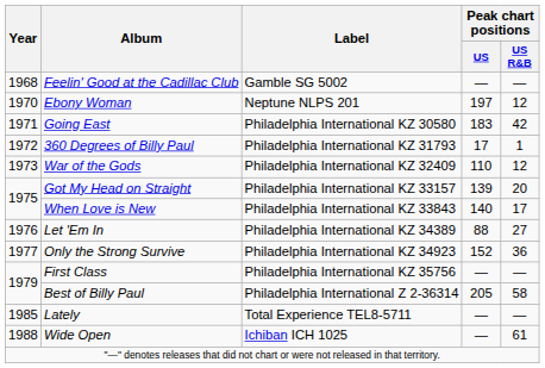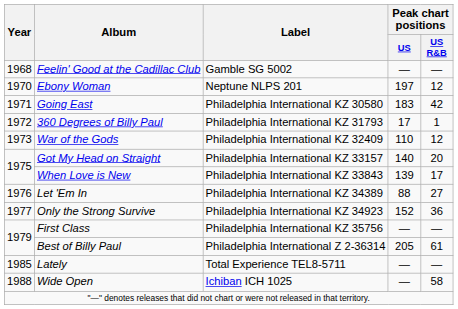 <table class="wikitable" style="text-align:center;">
 <tr>
 <th rowspan="2">Year</th>
 <th rowspan="2">Album</th>
 <th rowspan="2">Label</th>
 <th colspan="2">Peak chart positions</th>
 </tr>
 <tr style="font-size:smaller;">
 <th style="width:40px;"><a href='#'>US</a><br></th>
 <th style="width:40px;"><a href='#'>US<br>R&B</a><br></th>
 </tr>
 <tr>
 <td>1968</td>
 <td style="text-align:left;"><em><a href='#'>Feelin' Good at the Cadillac Club</a></em></td>
 <td style="text-align:left;">Gamble SG 5002</td>
 <td>—</td>
 <td>—</td>
 </tr>
 <tr>
 <td>1970</td>
 <td style="text-align:left;"><em><a href='#'>Ebony Woman</a></em></td>
 <td style="text-align:left;">Neptune NLPS 201</td>
 <td>197</td>
 <td>12</td>
 </tr>
 <tr>
 <td>1971</td>
 <td style="text-align:left;"><em><a href='#'>Going East</a></em></td>
 <td style="text-align:left;">Philadelphia International KZ 30580</td>
 <td>183</td>
 <td>42</td>
 </tr>
 <tr>
 <td>1972</td>
 <td style="text-align:left;"><em><a href='#'>360 Degrees of Billy Paul</a></em></td>
 <td style="text-align:left;">Philadelphia International KZ 31793</td>
 <td>17</td>
 <td>1</td>
 </tr>
 <tr>
 <td>1973</td>
 <td style="text-align:left;"><em><a href='#'>War of the Gods</a></em></td>
 <td style="text-align:left;">Philadelphia International KZ 32409</td>
 <td>110</td>
 <td>12</td>
 </tr>
 <tr>
 <td rowspan="2">1975</td>
 <td style="text-align:left;"><em><a href='#'>Got My Head on Straight</a></em></td>
 <td style="text-align:left;">Philadelphia International KZ 33157</td>
-<td>139</td>
+<td>140</td>
 <td>20</td>
 </tr>
 <tr>
 <td style="text-align:left;"><em><a href='#'>When Love is New</a></em></td>
 <td style="text-align:left;">Philadelphia International KZ 33843</td>
-<td>140</td>
+<td>139</td>
 <td>17</td>
 </tr>
 <tr>
 <td>1976</td>
 <td style="text-align:left;"><em>Let 'Em In</em></td>
 <td style="text-align:left;">Philadelphia International KZ 34389</td>
 <td>88</td>
 <td>27</td>
 </tr>
 <tr>
 <td>1977</td>
 <td style="text-align:left;"><em>Only the Strong Survive</em></td>
 <td style="text-align:left;">Philadelphia International KZ 34923</td>
 <td>152</td>
 <td>36</td>
 </tr>
 <tr>
 <td rowspan="2">1979</td>
 <td style="text-align:left;"><em>First Class</em></td>
 <td style="text-align:left;">Philadelphia International KZ 35756</td>
 <td>—</td>
 <td>—</td>
 </tr>
 <tr>
 <td style="text-align:left;"><em>Best of Billy Paul</em></td>
 <td style="text-align:left;">Philadelphia International Z 2-36314</td>
 <td>205</td>
-<td>58</td>
+<td>61</td>
 </tr>
 <tr>
 <td>1985</td>
 <td style="text-align:left;"><em>Lately</em></td>
 <td style="text-align:left;">Total Experience TEL8-5711</td>
 <td>—</td>
 <td>—</td>
 </tr>
 <tr>
 <td>1988</td>
 <td style="text-align:left;"><em>Wide Open</em></td>
 <td style="text-align:left;"><a href='#'>Ichiban</a> ICH 1025</td>
 <td>—</td>
-<td>61</td>
+<td>58</td>
 </tr>
 <tr>
 <td colspan="7" style="text-align:center; font-size:9pt;">"—" denotes releases that did not chart or were not released in that territory.</td>
 </tr>
 </table>
